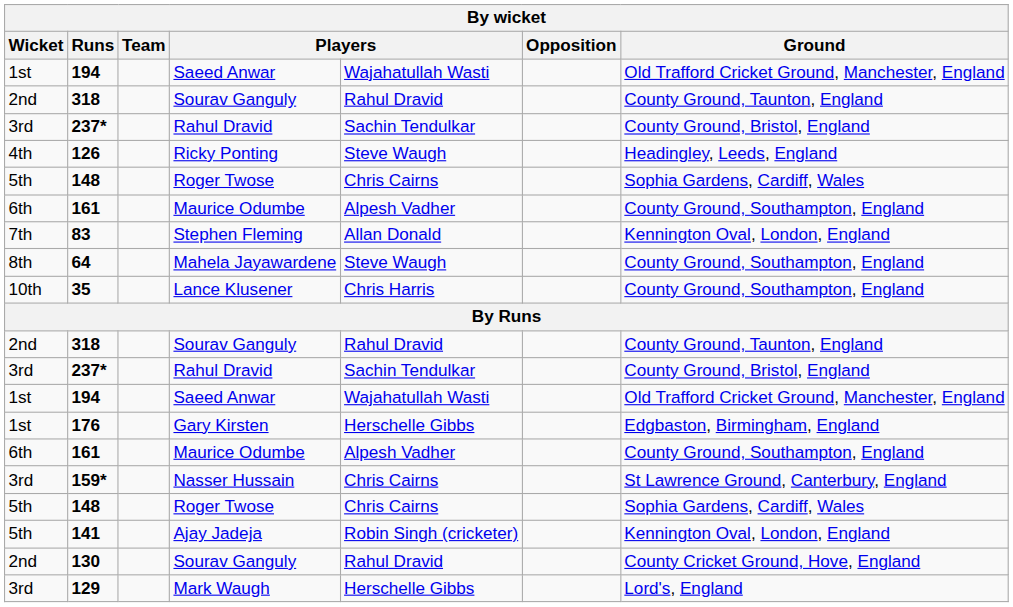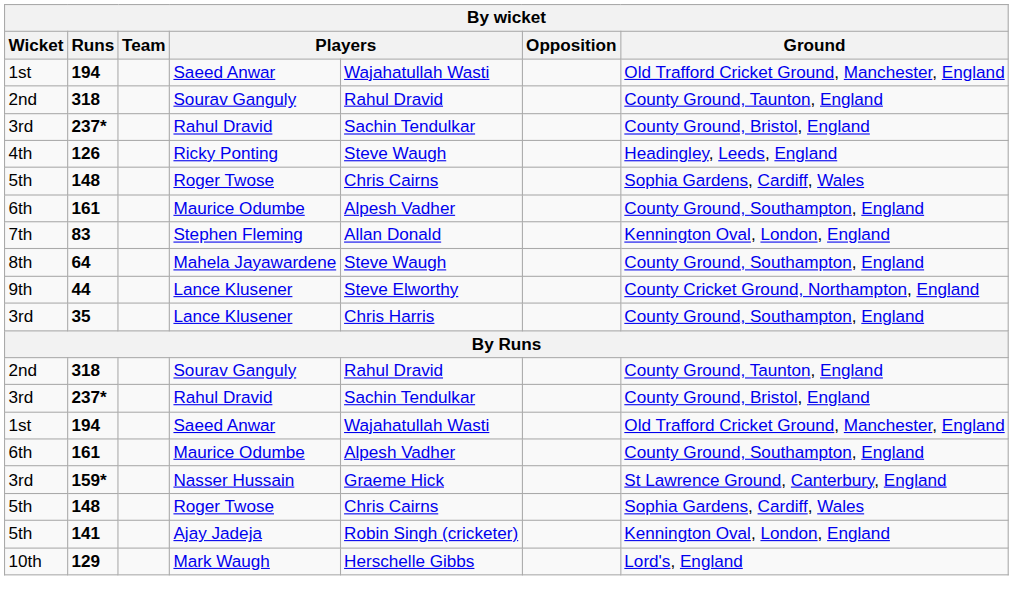 <table class="wikitable">
 <tr>
 <th colspan="7">By wicket</th>
 </tr>
 <tr>
 <th>Wicket</th>
 <th>Runs</th>
 <th>Team</th>
 <th colspan="2">Players</th>
 <th>Opposition</th>
 <th>Ground</th>
 </tr>
 <tr>
 <td>1st</td>
 <td><strong>194</strong></td>
 <td></td>
 <td><a href='#'>Saeed Anwar</a></td>
 <td><a href='#'>Wajahatullah Wasti</a></td>
 <td></td>
 <td><a href='#'>Old Trafford Cricket Ground</a>, <a href='#'>Manchester</a>, <a href='#'>England</a></td>
 </tr>
 <tr>
 <td>2nd</td>
 <td><strong>318</strong></td>
 <td></td>
 <td><a href='#'>Sourav Ganguly</a></td>
 <td><a href='#'>Rahul Dravid</a></td>
 <td></td>
 <td><a href='#'>County Ground, Taunton</a>, <a href='#'>England</a></td>
 </tr>
 <tr>
 <td>3rd</td>
 <td><strong>237*</strong></td>
 <td></td>
 <td><a href='#'>Rahul Dravid</a></td>
 <td><a href='#'>Sachin Tendulkar</a></td>
 <td></td>
 <td><a href='#'>County Ground, Bristol</a>, <a href='#'>England</a></td>
 </tr>
 <tr>
 <td>4th</td>
 <td><strong>126</strong></td>
 <td></td>
 <td><a href='#'>Ricky Ponting</a></td>
 <td><a href='#'>Steve Waugh</a></td>
 <td></td>
 <td><a href='#'>Headingley</a>, <a href='#'>Leeds</a>, <a href='#'>England</a></td>
 </tr>
 <tr>
 <td>5th</td>
 <td><strong>148</strong></td>
 <td></td>
 <td><a href='#'>Roger Twose</a></td>
 <td><a href='#'>Chris Cairns</a></td>
 <td></td>
 <td><a href='#'>Sophia Gardens</a>, <a href='#'>Cardiff</a>, <a href='#'>Wales</a></td>
 </tr>
 <tr>
 <td>6th</td>
 <td><strong>161</strong></td>
 <td></td>
 <td><a href='#'>Maurice Odumbe</a></td>
 <td><a href='#'>Alpesh Vadher</a></td>
 <td></td>
 <td><a href='#'>County Ground, Southampton</a>, <a href='#'>England</a></td>
 </tr>
 <tr>
 <td>7th</td>
 <td><strong>83</strong></td>
 <td></td>
 <td><a href='#'>Stephen Fleming</a></td>
 <td><a href='#'>Allan Donald</a></td>
 <td></td>
 <td><a href='#'>Kennington Oval</a>, <a href='#'>London</a>, <a href='#'>England</a></td>
 </tr>
 <tr>
 <td>8th</td>
 <td><strong>64</strong></td>
 <td></td>
 <td><a href='#'>Mahela Jayawardene</a></td>
 <td><a href='#'>Steve Waugh</a></td>
 <td></td>
 <td><a href='#'>County Ground, Southampton</a>, <a href='#'>England</a></td>
 </tr>
 <tr>
-<td>10th</td>
+<td>9th</td>
+<td><strong>44</strong></td>
+<td></td>
+<td><a href='#'>Lance Klusener</a></td>
+<td><a href='#'>Steve Elworthy</a></td>
+<td></td>
+<td><a href='#'>County Cricket Ground, Northampton</a>, <a href='#'>England</a></td>
+</tr>
+<tr>
+<td>3rd</td>
 <td><strong>35</strong></td>
 <td></td>
 <td><a href='#'>Lance Klusener</a></td>
 <td><a href='#'>Chris Harris</a></td>
 <td></td>
 <td><a href='#'>County Ground, Southampton</a>, <a href='#'>England</a></td>
 </tr>
 <tr>
 <th colspan="7">By Runs</th>
 </tr>
 <tr>
 <td>2nd</td>
 <td><strong>318</strong></td>
 <td></td>
 <td><a href='#'>Sourav Ganguly</a></td>
 <td><a href='#'>Rahul Dravid</a></td>
 <td></td>
 <td><a href='#'>County Ground, Taunton</a>, <a href='#'>England</a></td>
 </tr>
 <tr>
 <td>3rd</td>
 <td><strong>237*</strong></td>
 <td></td>
 <td><a href='#'>Rahul Dravid</a></td>
 <td><a href='#'>Sachin Tendulkar</a></td>
 <td></td>
 <td><a href='#'>County Ground, Bristol</a>, <a href='#'>England</a></td>
 </tr>
 <tr>
 <td>1st</td>
 <td><strong>194</strong></td>
 <td></td>
 <td><a href='#'>Saeed Anwar</a></td>
 <td><a href='#'>Wajahatullah Wasti</a></td>
 <td></td>
 <td><a href='#'>Old Trafford Cricket Ground</a>, <a href='#'>Manchester</a>, <a href='#'>England</a></td>
 </tr>
 <tr>
-<td>1st</td>
-<td><strong>176</strong></td>
-<td></td>
-<td><a href='#'>Gary Kirsten</a></td>
-<td><a href='#'>Herschelle Gibbs</a></td>
-<td></td>
-<td><a href='#'>Edgbaston</a>, <a href='#'>Birmingham</a>, <a href='#'>England</a></td>
-</tr>
-<tr>
 <td>6th</td>
 <td><strong>161</strong></td>
 <td></td>
 <td><a href='#'>Maurice Odumbe</a></td>
 <td><a href='#'>Alpesh Vadher</a></td>
 <td></td>
 <td><a href='#'>County Ground, Southampton</a>, <a href='#'>England</a></td>
 </tr>
 <tr>
 <td>3rd</td>
 <td><strong>159*</strong></td>
 <td></td>
 <td><a href='#'>Nasser Hussain</a></td>
-<td><a href='#'>Chris Cairns</a></td>
+<td><a href='#'>Graeme Hick</a></td>
 <td></td>
 <td><a href='#'>St Lawrence Ground</a>, <a href='#'>Canterbury</a>, <a href='#'>England</a></td>
 </tr>
 <tr>
 <td>5th</td>
 <td><strong>148</strong></td>
 <td></td>
 <td><a href='#'>Roger Twose</a></td>
 <td><a href='#'>Chris Cairns</a></td>
 <td></td>
 <td><a href='#'>Sophia Gardens</a>, <a href='#'>Cardiff</a>, <a href='#'>Wales</a></td>
 </tr>
 <tr>
 <td>5th</td>
 <td><strong>141</strong></td>
 <td></td>
 <td><a href='#'>Ajay Jadeja</a></td>
 <td><a href='#'>Robin Singh (cricketer)</a></td>
 <td></td>
 <td><a href='#'>Kennington Oval</a>, <a href='#'>London</a>, <a href='#'>England</a></td>
 </tr>
 <tr>
-<td>2nd</td>
-<td><strong>130</strong></td>
-<td></td>
-<td><a href='#'>Sourav Ganguly</a></td>
-<td><a href='#'>Rahul Dravid</a></td>
-<td></td>
-<td><a href='#'>County Cricket Ground, Hove</a>, <a href='#'>England</a></td>
-</tr>
-<tr>
-<td>3rd</td>
+<td>10th</td>
 <td><strong>129</strong></td>
 <td></td>
 <td><a href='#'>Mark Waugh</a></td>
 <td><a href='#'>Herschelle Gibbs</a></td>
 <td></td>
 <td><a href='#'>Lord's</a>, <a href='#'>England</a></td>
 </tr>
 </table>
